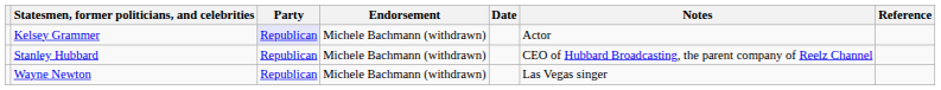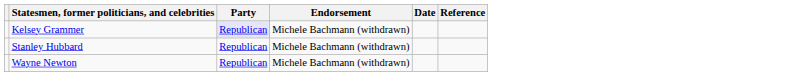 <table class="wikitable sortable">
 <tr valign=bottom>
 <th class="unsortable"></th>
 <th>Statesmen, former politicians, and celebrities</th>
 <th>Party</th>
 <th>Endorsement</th>
 <th data-sort-type="date">Date</th>
-<th>Notes</th>
 <th class="unsortable">Reference</th>
 </tr>
 <tr>
 <td></td>
 <td nowrap><a href='#'>Kelsey Grammer</a></td>
 <td style="background: lavender;"><a href='#'>Republican</a></td>
 <td>Michele Bachmann (withdrawn)</td>
 <td></td>
-<td>Actor</td>
 <td></td>
 </tr>
 <tr>
 <td></td>
 <td nowrap><a href='#'>Stanley Hubbard</a></td>
 <td><a href='#'>Republican</a></td>
 <td>Michele Bachmann (withdrawn)</td>
 <td></td>
-<td>CEO of <a href='#'>Hubbard Broadcasting</a>, the parent company of <a href='#'>Reelz Channel</a></td>
 <td></td>
 </tr>
 <tr>
 <td></td>
 <td nowrap><a href='#'>Wayne Newton</a></td>
 <td><a href='#'>Republican</a></td>
 <td>Michele Bachmann (withdrawn)</td>
 <td></td>
-<td>Las Vegas singer</td>
 <td></td>
 </tr>
 </table>
